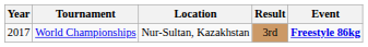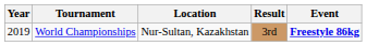 <table class="wikitable" style="font-size:95%;">
 <tr>
 <th>Year</th>
 <th>Tournament</th>
 <th>Location</th>
 <th>Result</th>
 <th>Event</th>
 </tr>
 <tr>
-<td>2017</td>
+<td>2019</td>
 <td><a href='#'>World Championships</a></td>
 <td>Nur-Sultan, Kazakhstan</td>
 <td align="center" bgcolor="cc9966">3rd</td>
 <td><strong><a href='#'>Freestyle 86kg</a></strong></td>
 </tr>
 </table>
